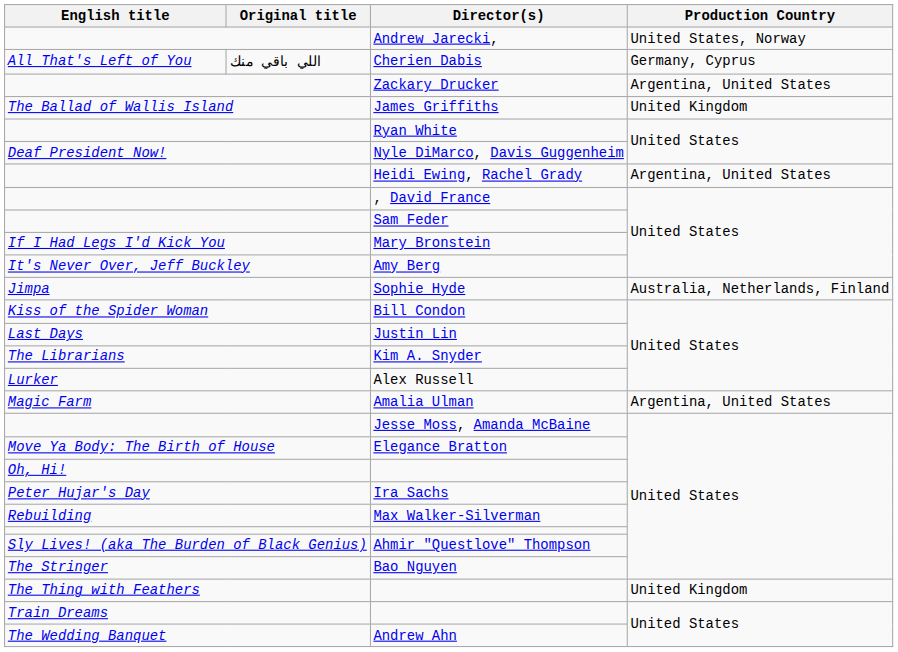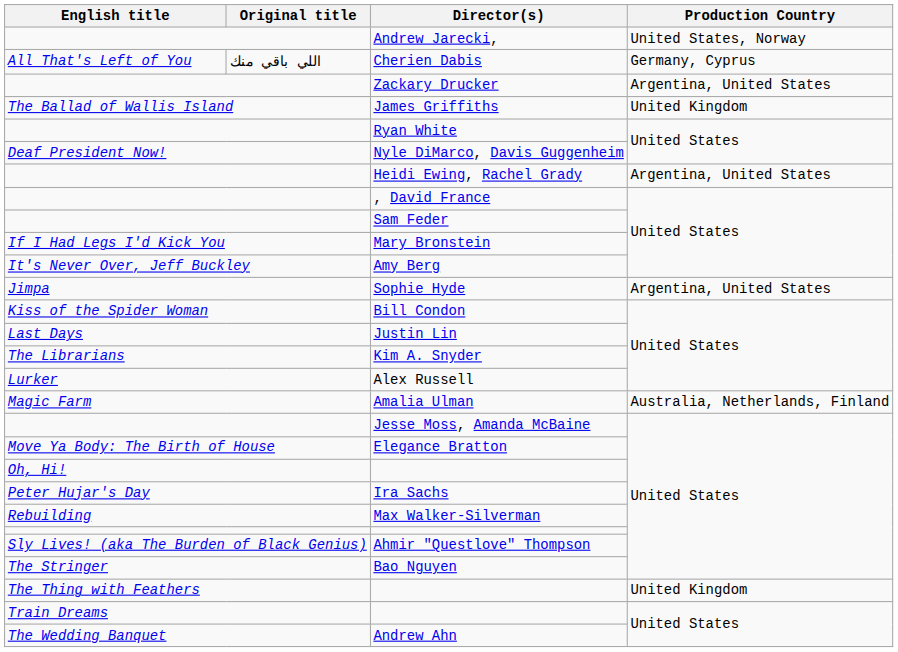 <table class="wikitable plainrowheaders" style="margin-bottom:4px">
 <tr>
 <th scope="col">English title</th>
 <th scope="col">Original title</th>
 <th scope="col">Director(s)</th>
 <th scope="col">Production Country</th>
 </tr>
 <tr>
 <td colspan="2" scope="row"></td>
 <td><a href='#'>Andrew Jarecki</a>, </td>
 <td>United States, Norway</td>
 </tr>
 <tr>
 <td scope="row"><em><a href='#'>All That's Left of You</a></em></td>
 <td>اللي باقي منك</td>
 <td><a href='#'>Cherien Dabis</a></td>
 <td>Germany, Cyprus</td>
 </tr>
 <tr>
 <td colspan="2" scope="row"></td>
 <td><a href='#'>Zackary Drucker</a></td>
 <td>Argentina, United States</td>
 </tr>
 <tr in>
 <td colspan="2" scope="row"><em><a href='#'>The Ballad of Wallis Island</a></em></td>
 <td><a href='#'>James Griffiths</a></td>
 <td>United Kingdom</td>
 </tr>
 <tr>
 <td colspan="2" scope="row"></td>
 <td><a href='#'>Ryan White</a></td>
 <td rowspan="2">United States</td>
 </tr>
 <tr>
 <td colspan="2" scope="row"><em><a href='#'>Deaf President Now!</a></em></td>
 <td><a href='#'>Nyle DiMarco</a>, <a href='#'>Davis Guggenheim</a></td>
 </tr>
 <tr>
 <td colspan="2" scope="row"></td>
 <td><a href='#'>Heidi Ewing</a>, <a href='#'>Rachel Grady</a></td>
 <td>Argentina, United States</td>
 </tr>
 <tr>
 <td colspan="2" scope="row"></td>
 <td>, <a href='#'>David France</a></td>
 <td rowspan="4">United States</td>
 </tr>
 <tr>
 <td colspan="2" scope="row"></td>
 <td><a href='#'>Sam Feder</a></td>
 </tr>
 <tr>
 <td colspan="2" scope="row"><em><a href='#'>If I Had Legs I'd Kick You</a></em></td>
 <td><a href='#'>Mary Bronstein</a></td>
 </tr>
 <tr>
 <td colspan="2" scope="row"><em><a href='#'>It's Never Over, Jeff Buckley</a></em></td>
 <td><a href='#'>Amy Berg</a></td>
 </tr>
 <tr>
 <td colspan="2" scope="row"><em><a href='#'>Jimpa</a></em></td>
 <td><a href='#'>Sophie Hyde</a></td>
-<td>Australia, Netherlands, Finland</td>
+<td>Argentina, United States</td>
 </tr>
 <tr>
 <td colspan="2" scope="row"><em><a href='#'>Kiss of the Spider Woman</a></em></td>
 <td><a href='#'>Bill Condon</a></td>
 <td rowspan="4">United States</td>
 </tr>
 <tr>
 <td colspan="2" scope="row"><em><a href='#'>Last Days</a></em></td>
 <td><a href='#'>Justin Lin</a></td>
 </tr>
 <tr>
 <td colspan="2" scope="row"><em><a href='#'>The Librarians</a></em></td>
 <td><a href='#'>Kim A. Snyder</a></td>
 </tr>
 <tr>
 <td colspan="2" scope="row"><em><a href='#'>Lurker</a></em></td>
 <td>Alex Russell</td>
 </tr>
 <tr>
 <td colspan="2" scope="row"><em><a href='#'>Magic Farm</a></em></td>
 <td><a href='#'>Amalia Ulman</a></td>
-<td>Argentina, United States</td>
+<td>Australia, Netherlands, Finland</td>
 </tr>
 <tr>
 <td colspan="2" scope="row"></td>
 <td><a href='#'>Jesse Moss</a>, <a href='#'>Amanda McBaine</a></td>
 <td rowspan="8">United States</td>
 </tr>
 <tr>
 <td colspan="2" scope="row"><em><a href='#'>Move Ya Body: The Birth of House</a></em></td>
 <td><a href='#'>Elegance Bratton</a></td>
 </tr>
 <tr>
 <td colspan="2" scope="row"><em><a href='#'>Oh, Hi!</a></em></td>
 <td></td>
 </tr>
 <tr>
 <td colspan="2" scope="row"><em><a href='#'>Peter Hujar's Day</a></em></td>
 <td><a href='#'>Ira Sachs</a></td>
 </tr>
 <tr>
 <td colspan="2"><em><a href='#'>Rebuilding</a></em></td>
 <td><a href='#'>Max Walker-Silverman</a></td>
 </tr>
 <tr>
 <td colspan="2"></td>
 <td></td>
 </tr>
 <tr>
 <td colspan="2"><em><a href='#'>Sly Lives! (aka The Burden of Black Genius)</a></em></td>
 <td><a href='#'>Ahmir "Questlove" Thompson</a></td>
 </tr>
 <tr>
 <td colspan="2"><em><a href='#'>The Stringer</a></em></td>
 <td><a href='#'>Bao Nguyen</a></td>
 </tr>
 <tr>
 <td colspan="2"><em><a href='#'>The Thing with Feathers</a></em></td>
 <td></td>
 <td>United Kingdom</td>
 </tr>
 <tr>
 <td colspan="2"><em><a href='#'>Train Dreams</a></em></td>
 <td></td>
 <td rowspan="2">United States</td>
 </tr>
 <tr>
 <td colspan="2"><em><a href='#'>The Wedding Banquet</a></em></td>
 <td><a href='#'>Andrew Ahn</a></td>
 </tr>
 </table>
